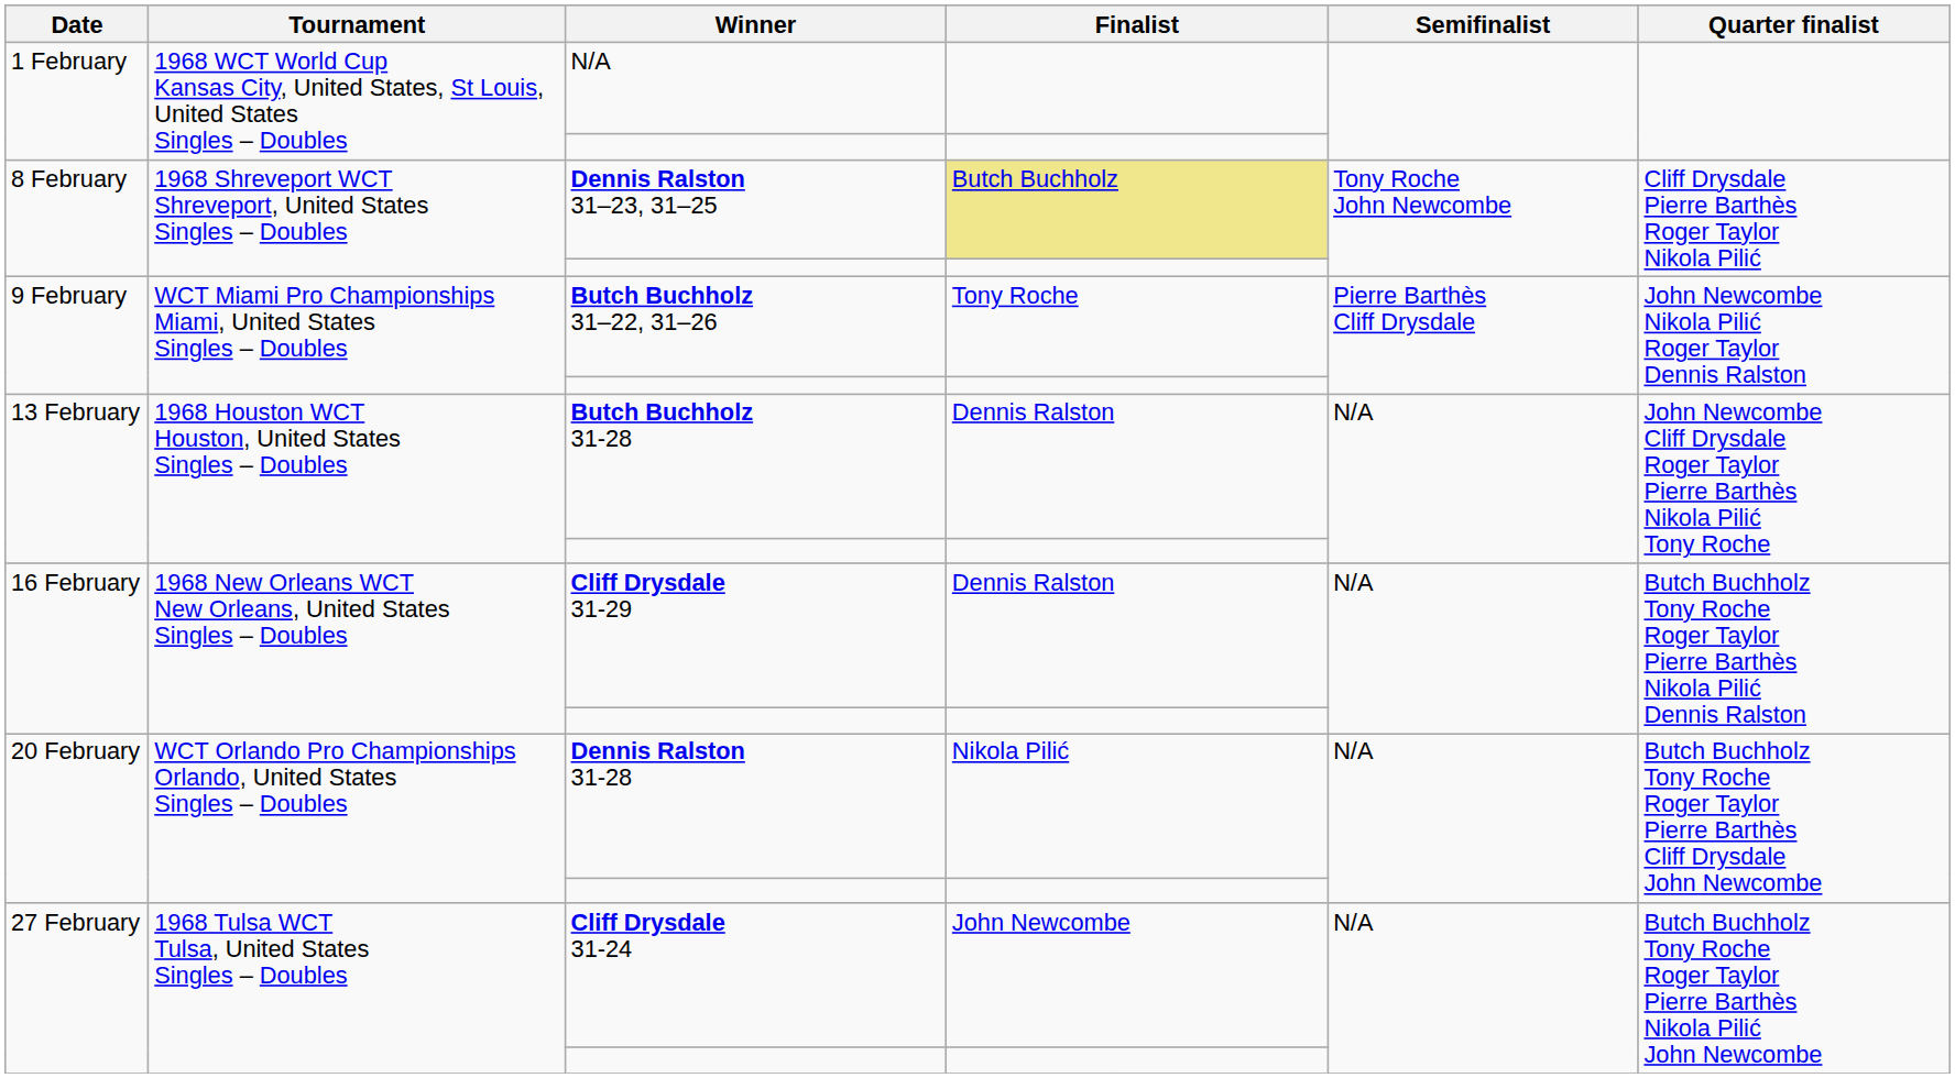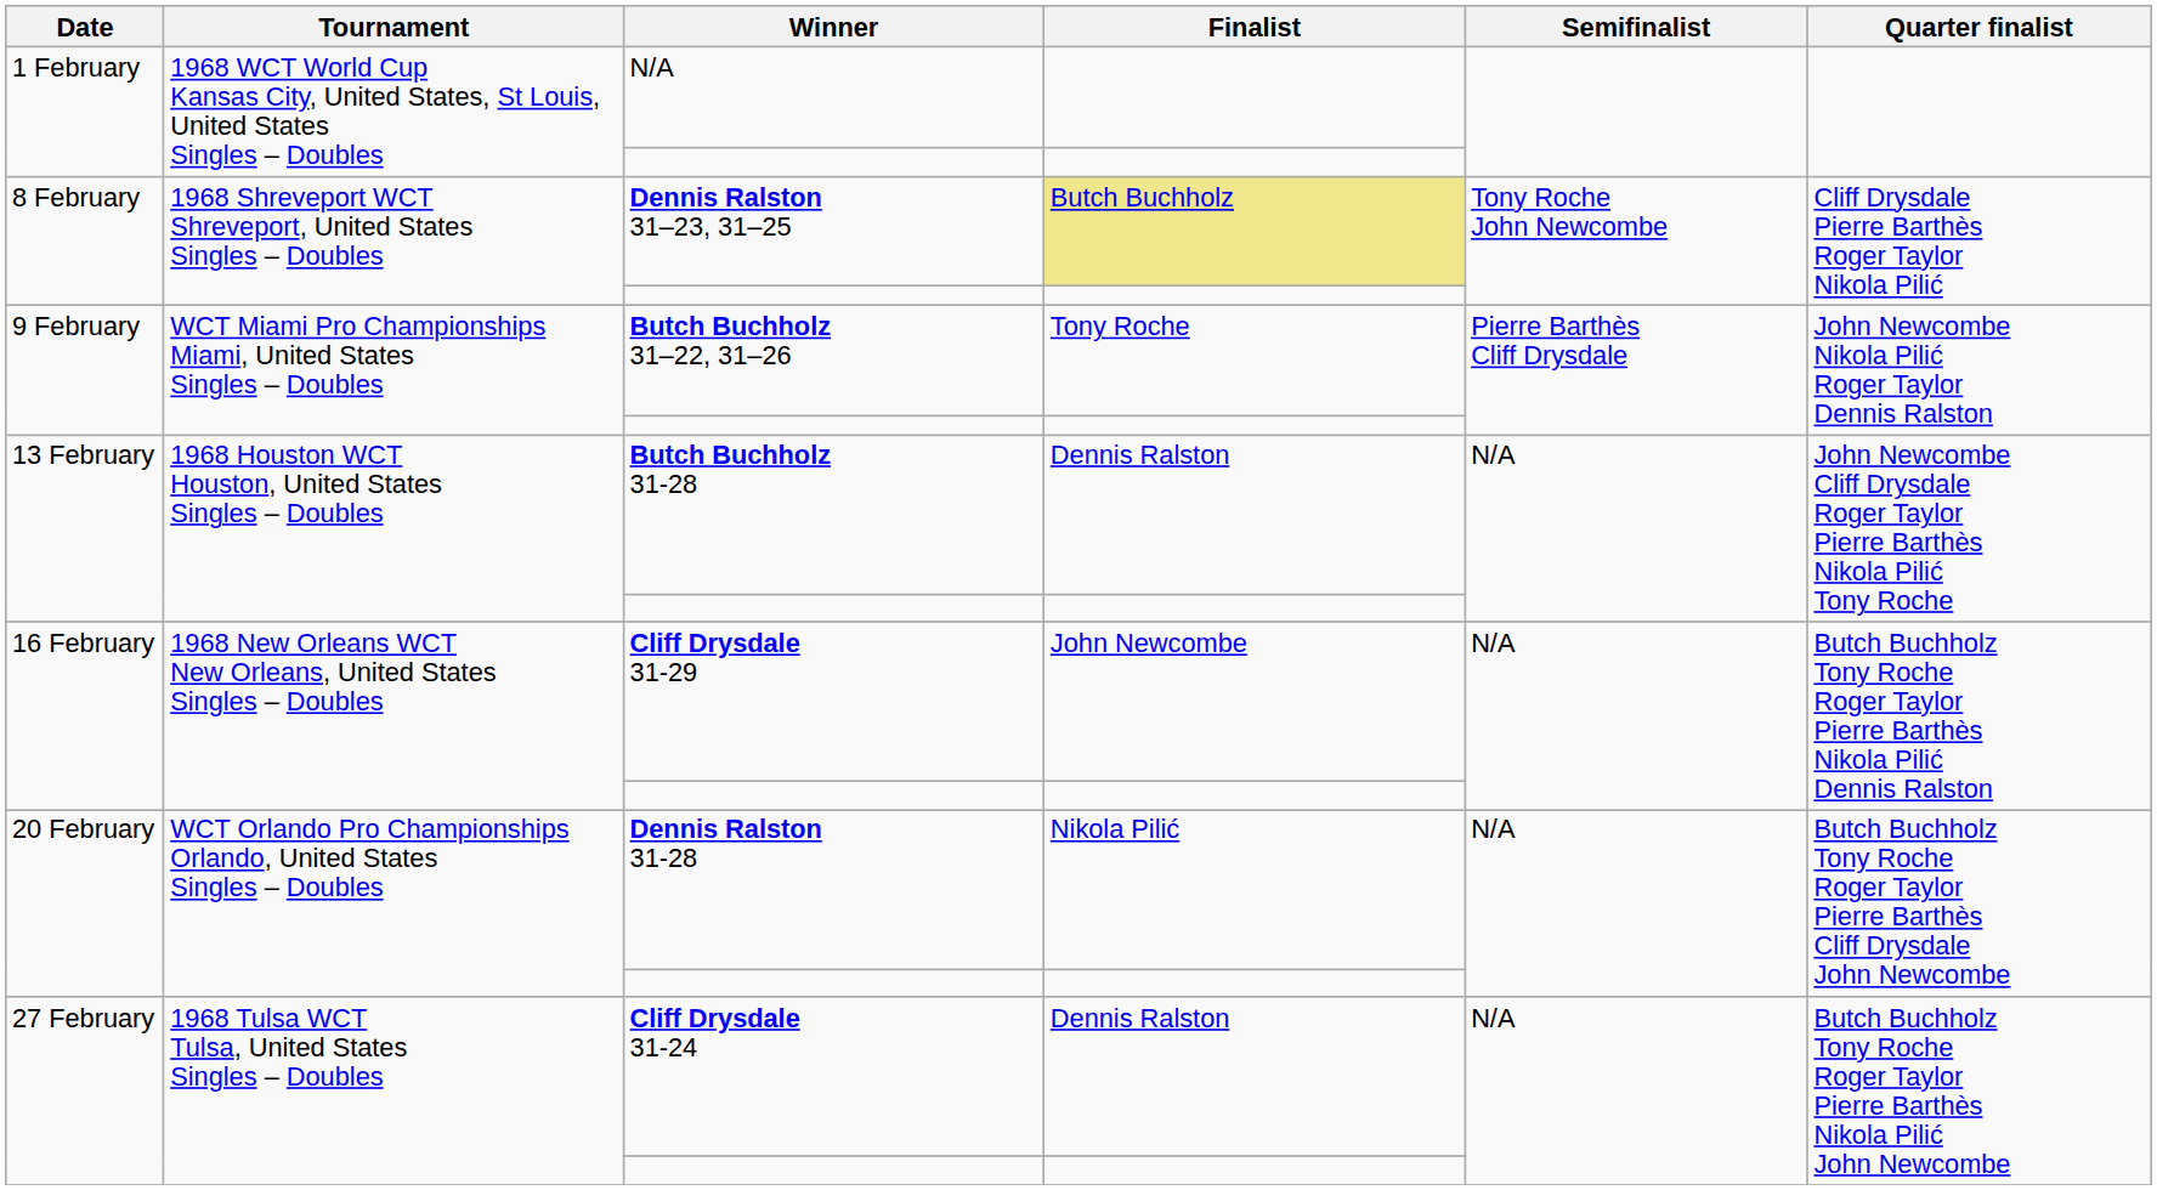 <table class="wikitable" style="font-size:85%;">
 <tr>
 <th width="75">Date</th>
 <th width="230">Tournament</th>
 <th width="210">Winner</th>
 <th width="210">Finalist</th>
 <th width="170">Semifinalist</th>
 <th width="170">Quarter finalist</th>
 </tr>
 <tr valign=top>
 <td rowspan=2>1 February</td>
 <td rowspan=2><a href='#'>1968 WCT World Cup</a><br><a href='#'>Kansas City</a>, United States, <a href='#'>St Louis</a>, United States<br><a href='#'>Singles</a> – <a href='#'>Doubles</a></td>
 <td>N/A</td>
 <td></td>
 <td rowspan=2></td>
 <td rowspan=2></td>
 </tr>
 <tr valign=top>
 <td></td>
 <td></td>
 </tr>
 <tr valign=top>
 <td rowspan=2>8 February</td>
 <td rowspan=2><a href='#'>1968 Shreveport WCT</a><br><a href='#'>Shreveport</a>, United States<br><a href='#'>Singles</a> – <a href='#'>Doubles</a></td>
 <td> <strong><a href='#'>Dennis Ralston</a></strong><br>31–23, 31–25</td>
 <td style="background: khaki;"> <a href='#'>Butch Buchholz</a></td>
 <td rowspan=2> <a href='#'>Tony Roche</a> <br>  <a href='#'>John Newcombe</a></td>
 <td rowspan=2> <a href='#'>Cliff Drysdale</a> <br>  <a href='#'>Pierre Barthès</a> <br>  <a href='#'>Roger Taylor</a> <br>  <a href='#'>Nikola Pilić</a></td>
 </tr>
 <tr valign=top>
 <td></td>
 <td></td>
 </tr>
 <tr valign=top>
 <td rowspan=2>9 February</td>
 <td rowspan=2><a href='#'>WCT Miami Pro Championships</a> <br><a href='#'>Miami</a>, United States<br><a href='#'>Singles</a> – <a href='#'>Doubles</a></td>
 <td> <strong><a href='#'>Butch Buchholz</a></strong><br>31–22, 31–26</td>
 <td> <a href='#'>Tony Roche</a></td>
 <td rowspan=2> <a href='#'>Pierre Barthès</a> <br>  <a href='#'>Cliff Drysdale</a></td>
 <td rowspan=2> <a href='#'>John Newcombe</a> <br>  <a href='#'>Nikola Pilić</a> <br>  <a href='#'>Roger Taylor</a> <br>  <a href='#'>Dennis Ralston</a></td>
 </tr>
 <tr valign=top>
 <td></td>
 <td></td>
 </tr>
 <tr valign=top>
 <td rowspan=2>13 February</td>
 <td rowspan=2><a href='#'>1968 Houston WCT </a><br><a href='#'>Houston</a>, United States<br><a href='#'>Singles</a> – <a href='#'>Doubles</a></td>
 <td> <strong><a href='#'>Butch Buchholz</a></strong><br>31-28</td>
 <td> <a href='#'>Dennis Ralston</a></td>
 <td rowspan=2>N/A</td>
 <td rowspan=2> <a href='#'>John Newcombe</a><br> <a href='#'>Cliff Drysdale</a><br> <a href='#'>Roger Taylor</a><br> <a href='#'>Pierre Barthès</a><br> <a href='#'>Nikola Pilić</a><br> <a href='#'>Tony Roche</a></td>
 </tr>
 <tr valign=top>
 <td></td>
 <td></td>
 </tr>
 <tr valign=top>
 <td rowspan=2>16 February</td>
 <td rowspan=2><a href='#'>1968 New Orleans WCT </a><br><a href='#'>New Orleans</a>, United States<br><a href='#'>Singles</a> – <a href='#'>Doubles</a></td>
 <td> <strong><a href='#'>Cliff Drysdale</a></strong><br>31-29</td>
-<td> <a href='#'>Dennis Ralston</a></td>
+<td> <a href='#'>John Newcombe</a></td>
 <td rowspan=2>N/A</td>
 <td rowspan=2> <a href='#'>Butch Buchholz</a><br> <a href='#'>Tony Roche</a><br> <a href='#'>Roger Taylor</a><br> <a href='#'>Pierre Barthès</a><br> <a href='#'>Nikola Pilić</a><br> <a href='#'>Dennis Ralston</a></td>
 </tr>
 <tr valign=top>
 <td></td>
 <td></td>
 </tr>
 <tr valign=top>
 <td rowspan=2>20 February</td>
 <td rowspan=2><a href='#'>WCT Orlando Pro Championships</a><br><a href='#'>Orlando</a>, United States<br><a href='#'>Singles</a> – <a href='#'>Doubles</a></td>
 <td> <strong><a href='#'>Dennis Ralston</a></strong><br>31-28</td>
 <td> <a href='#'>Nikola Pilić</a></td>
 <td rowspan=2>N/A</td>
 <td rowspan=2> <a href='#'>Butch Buchholz</a><br> <a href='#'>Tony Roche</a><br> <a href='#'>Roger Taylor</a><br> <a href='#'>Pierre Barthès</a><br> <a href='#'>Cliff Drysdale</a><br> <a href='#'>John Newcombe</a></td>
 </tr>
 <tr valign=top>
 <td></td>
 <td></td>
 </tr>
 <tr valign=top>
 <td rowspan=2>27 February</td>
 <td rowspan=2><a href='#'>1968 Tulsa WCT </a><br><a href='#'>Tulsa</a>, United States<br><a href='#'>Singles</a> – <a href='#'>Doubles</a></td>
 <td> <strong><a href='#'>Cliff Drysdale</a></strong><br>31-24</td>
-<td> <a href='#'>John Newcombe</a></td>
+<td> <a href='#'>Dennis Ralston</a></td>
 <td rowspan=2>N/A</td>
 <td rowspan=2> <a href='#'>Butch Buchholz</a><br> <a href='#'>Tony Roche</a><br> <a href='#'>Roger Taylor</a><br> <a href='#'>Pierre Barthès</a><br> <a href='#'>Nikola Pilić</a><br> <a href='#'>John Newcombe</a></td>
 </tr>
 <tr valign=top>
 <td></td>
 <td></td>
 </tr>
 </table>
